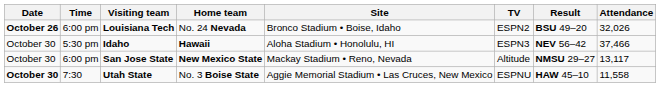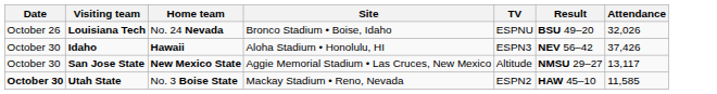 <table class="wikitable" style="font-size:95%;">
 <tr>
 <th>Date</th>
-<th>Time</th>
 <th>Visiting team</th>
 <th>Home team</th>
 <th>Site</th>
 <th>TV</th>
 <th>Result</th>
 <th>Attendance</th>
 </tr>
 <tr bgcolor=>
-<td><strong>October 26</strong></td>
-<td>6:00 pm</td>
+<td>October 26</td>
 <td><strong>Louisiana Tech</strong></td>
 <td>No. 24 <strong>Nevada</strong></td>
 <td>Bronco Stadium • Boise, Idaho</td>
-<td>ESPN2</td>
+<td>ESPNU</td>
 <td><strong>BSU</strong> 49–20</td>
 <td>32,026</td>
 </tr>
 <tr bgcolor=>
 <td>October 30</td>
-<td>5:30 pm</td>
 <td><strong>Idaho</strong></td>
 <td><strong>Hawaii</strong></td>
 <td>Aloha Stadium • Honolulu, HI</td>
 <td>ESPN3</td>
 <td><strong>NEV</strong> 56–42</td>
-<td>37,466</td>
+<td>37,426</td>
 </tr>
 <tr bgcolor=>
 <td>October 30</td>
-<td>6:00 pm</td>
 <td><strong>San Jose State</strong></td>
 <td><strong>New Mexico State</strong></td>
-<td>Mackay Stadium • Reno, Nevada</td>
+<td>Aggie Memorial Stadium • Las Cruces, New Mexico</td>
 <td>Altitude</td>
 <td><strong>NMSU</strong> 29–27</td>
 <td>13,117</td>
 </tr>
 <tr bgcolor=>
 <td><strong>October 30</strong></td>
-<td>7:30</td>
 <td><strong>Utah State</strong></td>
 <td>No. 3 <strong>Boise State</strong></td>
-<td>Aggie Memorial Stadium • Las Cruces, New Mexico</td>
-<td>ESPNU</td>
+<td>Mackay Stadium • Reno, Nevada</td>
+<td>ESPN2</td>
 <td><strong>HAW</strong> 45–10</td>
-<td>11,558</td>
+<td>11,585</td>
 </tr>
 </table>
